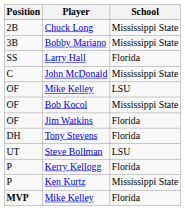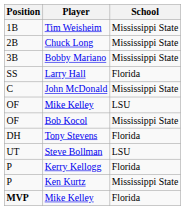 <table class="wikitable">
 <tr>
 <th>Position</th>
 <th>Player</th>
 <th>School</th>
+</tr>
+<tr>
+<td>1B</td>
+<td><a href='#'>Tim Weisheim</a></td>
+<td>Mississippi State</td>
 </tr>
 <tr>
 <td>2B</td>
 <td><a href='#'>Chuck Long</a></td>
 <td>Mississippi State</td>
 </tr>
 <tr>
 <td>3B</td>
 <td><a href='#'>Bobby Mariano</a></td>
 <td>Mississippi State</td>
 </tr>
 <tr>
 <td>SS</td>
 <td><a href='#'>Larry Hall</a></td>
 <td>Florida</td>
 </tr>
 <tr>
 <td>C</td>
 <td><a href='#'>John McDonald</a></td>
 <td>Mississippi State</td>
 </tr>
 <tr>
 <td>OF</td>
 <td><a href='#'>Mike Kelley</a></td>
 <td>LSU</td>
 </tr>
 <tr>
 <td>OF</td>
 <td><a href='#'>Bob Kocol</a></td>
 <td>Mississippi State</td>
 </tr>
 <tr>
-<td>OF</td>
-<td><a href='#'>Jim Watkins</a></td>
-<td>Florida</td>
-</tr>
-<tr>
 <td>DH</td>
 <td><a href='#'>Tony Stevens</a></td>
 <td>Florida</td>
 </tr>
 <tr>
 <td>UT</td>
 <td><a href='#'>Steve Bollman</a></td>
 <td>LSU</td>
 </tr>
 <tr>
 <td>P</td>
 <td><a href='#'>Kerry Kellogg</a></td>
 <td>Florida</td>
 </tr>
 <tr>
 <td>P</td>
 <td><a href='#'>Ken Kurtz</a></td>
 <td>Mississippi State</td>
 </tr>
 <tr>
 <td><strong>MVP</strong></td>
 <td><a href='#'>Mike Kelley</a></td>
 <td>Florida</td>
 </tr>
 </table>
